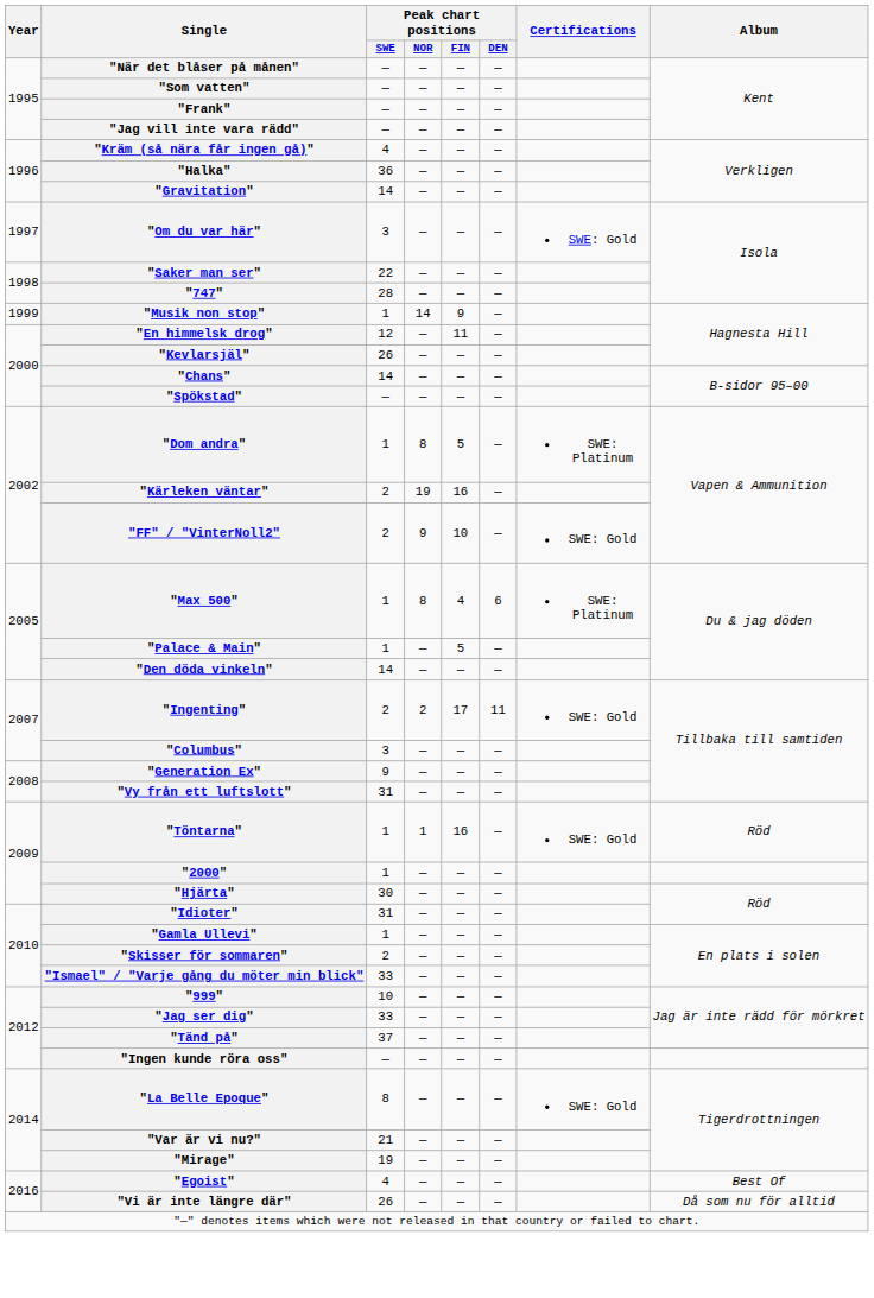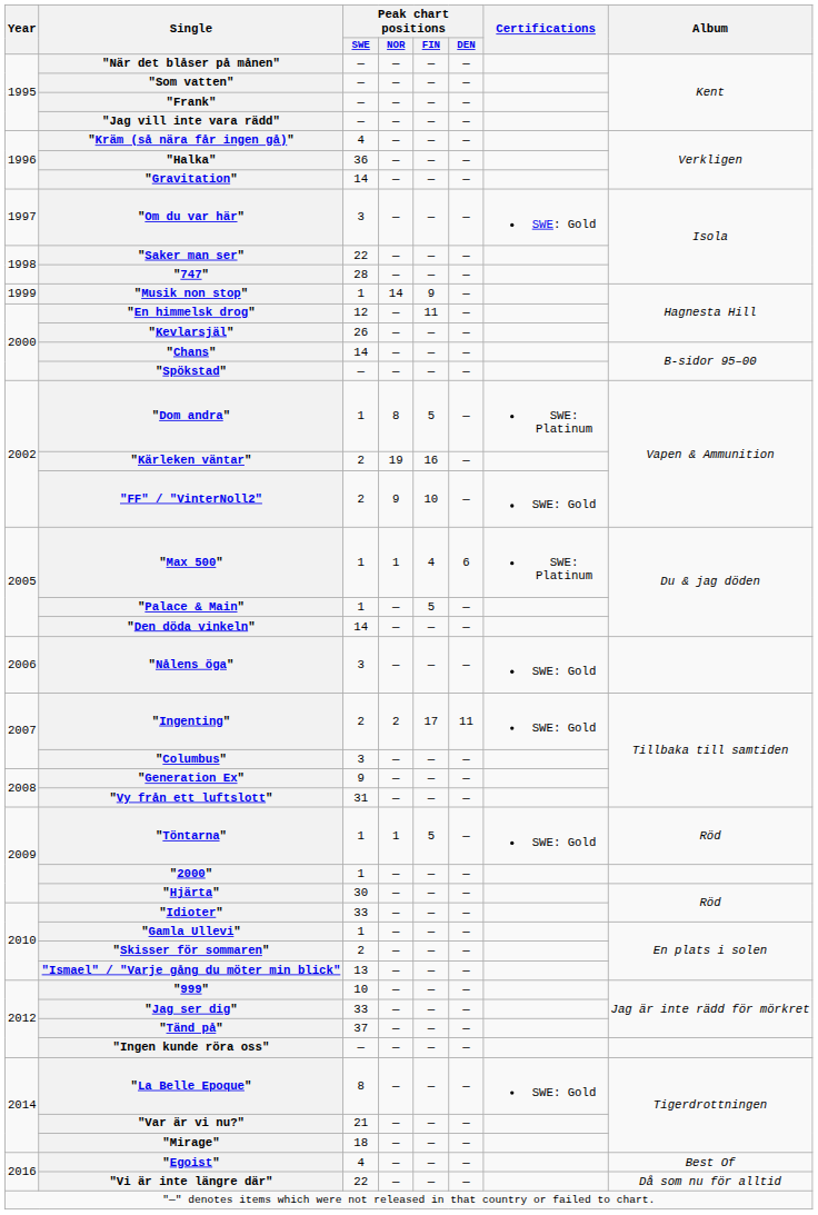 <table class="wikitable plainrowheaders" style="text-align:center;" border="1">
 <tr>
 <th scope="col" rowspan="2">Year</th>
 <th scope="col" rowspan="2">Single</th>
 <th scope="col" colspan="4">Peak chart positions</th>
 <th scope="col" rowspan="2" style="width:10em;"><a href='#'>Certifications</a></th>
 <th scope="col" rowspan="2">Album</th>
 </tr>
 <tr>
 <th scope="col" style="width:3em;font-size:85%;"><a href='#'>SWE</a><br></th>
 <th scope="col" style="width:3em;font-size:85%;"><a href='#'>NOR</a><br></th>
 <th scope="col" style="width:3em;font-size:85%;"><a href='#'>FIN</a><br></th>
 <th scope="col" style="width:3em;font-size:85%;"><a href='#'>DEN</a><br></th>
 </tr>
 <tr>
 <td rowspan="4">1995</td>
 <th scope="row">"När det blåser på månen"</th>
 <td>—</td>
 <td>—</td>
 <td>—</td>
 <td>—</td>
 <td></td>
 <td rowspan="4"><em>Kent</em></td>
 </tr>
 <tr>
 <th scope="row">"Som vatten"</th>
 <td>—</td>
 <td>—</td>
 <td>—</td>
 <td>—</td>
 <td></td>
 </tr>
 <tr>
 <th scope="row">"Frank"</th>
 <td>—</td>
 <td>—</td>
 <td>—</td>
 <td>—</td>
 <td></td>
 </tr>
 <tr>
 <th scope="row">"Jag vill inte vara rädd"</th>
 <td>—</td>
 <td>—</td>
 <td>—</td>
 <td>—</td>
 <td></td>
 </tr>
 <tr>
 <td rowspan="3">1996</td>
 <th scope="row">"<a href='#'>Kräm (så nära får ingen gå)</a>"</th>
 <td>4</td>
 <td>—</td>
 <td>—</td>
 <td>—</td>
 <td></td>
 <td rowspan="3"><em>Verkligen</em></td>
 </tr>
 <tr>
 <th scope="row">"Halka"</th>
 <td>36</td>
 <td>—</td>
 <td>—</td>
 <td>—</td>
 <td></td>
 </tr>
 <tr>
 <th scope="row">"<a href='#'>Gravitation</a>"</th>
 <td>14</td>
 <td>—</td>
 <td>—</td>
 <td>—</td>
 <td></td>
 </tr>
 <tr>
 <td>1997</td>
 <th scope="row">"<a href='#'>Om du var här</a>"</th>
 <td>3</td>
 <td>—</td>
 <td>—</td>
 <td>—</td>
 <td><br><ul><li><a href='#'>SWE</a>: Gold</li></ul></td>
 <td rowspan="3"><em>Isola</em></td>
 </tr>
 <tr>
 <td rowspan="2">1998</td>
 <th scope="row">"<a href='#'>Saker man ser</a>"</th>
 <td>22</td>
 <td>—</td>
 <td>—</td>
 <td>—</td>
 <td></td>
 </tr>
 <tr>
 <th scope="row">"<a href='#'>747</a>"</th>
 <td>28</td>
 <td>—</td>
 <td>—</td>
 <td>—</td>
 <td></td>
 </tr>
 <tr>
 <td>1999</td>
 <th scope="row">"<a href='#'>Musik non stop</a>"</th>
 <td>1</td>
 <td>14</td>
 <td>9</td>
 <td>—</td>
 <td></td>
 <td rowspan="3"><em>Hagnesta Hill</em></td>
 </tr>
 <tr>
 <td rowspan="4">2000</td>
 <th scope="row">"<a href='#'>En himmelsk drog</a>"</th>
 <td>12</td>
 <td>—</td>
 <td>11</td>
 <td>—</td>
 <td></td>
 </tr>
 <tr>
 <th scope="row">"<a href='#'>Kevlarsjäl</a>"</th>
 <td>26</td>
 <td>—</td>
 <td>—</td>
 <td>—</td>
 <td></td>
 </tr>
 <tr>
 <th scope="row">"<a href='#'>Chans</a>"</th>
 <td>14</td>
 <td>—</td>
 <td>—</td>
 <td>—</td>
 <td></td>
 <td rowspan="2"><em>B-sidor 95–00</em></td>
 </tr>
 <tr>
 <th scope="row">"<a href='#'>Spökstad</a>"</th>
 <td>—</td>
 <td>—</td>
 <td>—</td>
 <td>—</td>
 <td></td>
 </tr>
 <tr>
 <td rowspan="3">2002</td>
 <th scope="row">"<a href='#'>Dom andra</a>"</th>
 <td>1</td>
 <td>8</td>
 <td>5</td>
 <td>—</td>
 <td><br><ul><li>SWE: Platinum</li></ul></td>
 <td rowspan="3"><em>Vapen & Ammunition</em></td>
 </tr>
 <tr>
 <th scope="row">"<a href='#'>Kärleken väntar</a>"</th>
 <td>2</td>
 <td>19</td>
 <td>16</td>
 <td>—</td>
 <td></td>
 </tr>
 <tr>
 <th scope="row"><a href='#'>"FF" / "VinterNoll2"</a></th>
 <td>2</td>
 <td>9</td>
 <td>10</td>
 <td>—</td>
 <td><br><ul><li>SWE: Gold</li></ul></td>
 </tr>
 <tr>
 <td rowspan="3">2005</td>
 <th scope="row">"<a href='#'>Max 500</a>"</th>
 <td>1</td>
-<td>8</td>
+<td>1</td>
 <td>4</td>
 <td>6</td>
 <td><br><ul><li>SWE: Platinum</li></ul></td>
 <td rowspan="3"><em>Du & jag döden</em></td>
 </tr>
 <tr>
 <th scope="row">"<a href='#'>Palace & Main</a>"</th>
 <td>1</td>
 <td>—</td>
 <td>5</td>
 <td>—</td>
 <td></td>
 </tr>
 <tr>
 <th scope="row">"<a href='#'>Den döda vinkeln</a>"</th>
 <td>14</td>
 <td>—</td>
 <td>—</td>
 <td>—</td>
+</tr>
+<tr>
+<td>2006</td>
+<th scope="row">"<a href='#'>Nålens öga</a>"</th>
+<td>3</td>
+<td>—</td>
+<td>—</td>
+<td>—</td>
+<td><br><ul><li>SWE: Gold</li></ul></td>
+<td></td>
 </tr>
 <tr>
 <td rowspan="2">2007</td>
 <th scope="row">"<a href='#'>Ingenting</a>"</th>
 <td>2</td>
 <td>2</td>
 <td>17</td>
 <td>11</td>
 <td><br><ul><li>SWE: Gold</li></ul></td>
 <td rowspan="4"><em>Tillbaka till samtiden</em></td>
 </tr>
 <tr>
 <th scope="row">"<a href='#'>Columbus</a>"</th>
 <td>3</td>
 <td>—</td>
 <td>—</td>
 <td>—</td>
 <td></td>
 </tr>
 <tr>
 <td rowspan="2">2008</td>
 <th scope="row">"<a href='#'>Generation Ex</a>"</th>
 <td>9</td>
 <td>—</td>
 <td>—</td>
 <td>—</td>
 <td></td>
 </tr>
 <tr>
 <th scope="row">"<a href='#'>Vy från ett luftslott</a>"</th>
 <td>31</td>
 <td>—</td>
 <td>—</td>
 <td>—</td>
 <td></td>
 </tr>
 <tr>
 <td rowspan="3">2009</td>
 <th scope="row">"<a href='#'>Töntarna</a>"</th>
 <td>1</td>
 <td>1</td>
-<td>16</td>
+<td>5</td>
 <td>—</td>
 <td><br><ul><li>SWE: Gold</li></ul></td>
 <td rowspan="1"><em>Röd</em></td>
 </tr>
 <tr>
 <th scope="row">"<a href='#'>2000</a>"</th>
 <td>1</td>
 <td>—</td>
 <td>—</td>
 <td>—</td>
 <td></td>
 <td></td>
 </tr>
 <tr>
 <th scope="row">"<a href='#'>Hjärta</a>"</th>
 <td>30</td>
 <td>—</td>
 <td>—</td>
 <td>—</td>
 <td></td>
 <td rowspan="2"><em>Röd</em></td>
 </tr>
 <tr>
 <td rowspan="4">2010</td>
 <th scope="row">"<a href='#'>Idioter</a>"</th>
-<td>31</td>
+<td>33</td>
 <td>—</td>
 <td>—</td>
 <td>—</td>
 <td></td>
 </tr>
 <tr>
 <th scope="row">"<a href='#'>Gamla Ullevi</a>"</th>
 <td>1</td>
 <td>—</td>
 <td>—</td>
 <td>—</td>
 <td></td>
 <td rowspan="3"><em>En plats i solen</em></td>
 </tr>
 <tr>
 <th scope="row">"<a href='#'>Skisser för sommaren</a>"</th>
 <td>2</td>
 <td>—</td>
 <td>—</td>
 <td>—</td>
 <td></td>
 </tr>
 <tr>
 <th scope="row"><a href='#'>"Ismael" / "Varje gång du möter min blick"</a></th>
-<td>33</td>
+<td>13</td>
 <td>—</td>
 <td>—</td>
 <td>—</td>
 <td></td>
 </tr>
 <tr>
 <td rowspan="4">2012</td>
 <th scope="row">"<a href='#'>999</a>"</th>
 <td>10</td>
 <td>—</td>
 <td>—</td>
 <td>—</td>
 <td></td>
 <td rowspan="3"><em>Jag är inte rädd för mörkret</em></td>
 </tr>
 <tr>
 <th scope="row">"<a href='#'>Jag ser dig</a>"</th>
 <td>33</td>
 <td>—</td>
 <td>—</td>
 <td>—</td>
 <td></td>
 </tr>
 <tr>
 <th scope="row">"<a href='#'>Tänd på</a>"</th>
 <td>37</td>
 <td>—</td>
 <td>—</td>
 <td>—</td>
 <td></td>
 </tr>
 <tr>
 <th scope="row">"Ingen kunde röra oss"</th>
 <td>—</td>
 <td>—</td>
 <td>—</td>
 <td>—</td>
 <td></td>
 <td></td>
 </tr>
 <tr>
 <td rowspan="3">2014</td>
 <th scope="row">"<a href='#'>La Belle Epoque</a>"</th>
 <td>8</td>
 <td>—</td>
 <td>—</td>
 <td>—</td>
 <td><br><ul><li>SWE: Gold</li></ul></td>
 <td rowspan="3"><em>Tigerdrottningen</em></td>
 </tr>
 <tr>
 <th scope="row">"Var är vi nu?"</th>
 <td>21</td>
 <td>—</td>
 <td>—</td>
 <td>—</td>
 <td></td>
 </tr>
 <tr>
 <th scope="row">"Mirage"</th>
-<td>19</td>
+<td>18</td>
 <td>—</td>
 <td>—</td>
 <td>—</td>
 <td></td>
 </tr>
 <tr>
 <td rowspan="2">2016</td>
 <th scope="row">"<a href='#'>Egoist</a>"</th>
 <td>4</td>
 <td>—</td>
 <td>—</td>
 <td>—</td>
 <td></td>
 <td><em>Best Of</em></td>
 </tr>
 <tr>
 <th scope="row">"Vi är inte längre där"</th>
-<td>26</td>
+<td>22</td>
 <td>—</td>
 <td>—</td>
 <td>—</td>
 <td></td>
 <td><em>Då som nu för alltid</em></td>
 </tr>
 <tr>
 <td colspan="8" align="center" style="font-size:90%;">"—" denotes items which were not released in that country or failed to chart.</td>
 </tr>
 </table>
